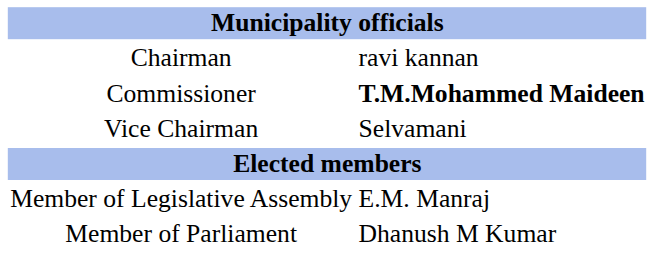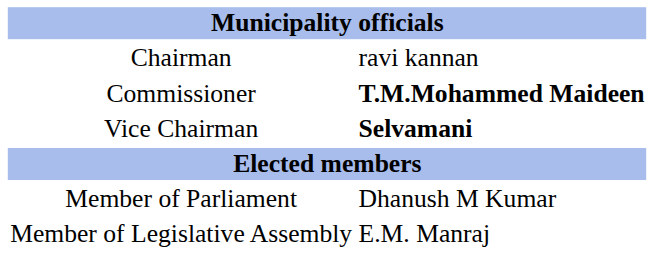 <table class="toccolours" style="clear:right; float:right; background:#ffffff; margin: 0 0 0.5em 1em; width:220">
 <tr>
 <th style="background:#A8BDEC" align="center" colspan="2"><strong>Municipality officials</strong></th>
 </tr>
 <tr>
 <td align="center">Chairman</td>
 <td>ravi kannan</td>
 </tr>
 <tr>
 <td align="center">Commissioner</td>
 <td><strong>T.M.Mohammed Maideen</strong></td>
 </tr>
 <tr>
 <td align="center">Vice Chairman</td>
-<td>Selvamani</td>
+<td><strong>Selvamani</strong></td>
 </tr>
 <tr>
 <th style="background:#A8BDEC" align="center" colspan="2"><strong>Elected members</strong></th>
 </tr>
 <tr>
+<td align="center">Member of Parliament</td>
+<td>Dhanush M Kumar</td>
+</tr>
+<tr>
 <td align="center">Member of Legislative Assembly</td>
 <td>E.M. Manraj</td>
 </tr>
-<tr>
-<td align="center">Member of Parliament</td>
-<td>Dhanush M Kumar</td>
-</tr>
 </table>
